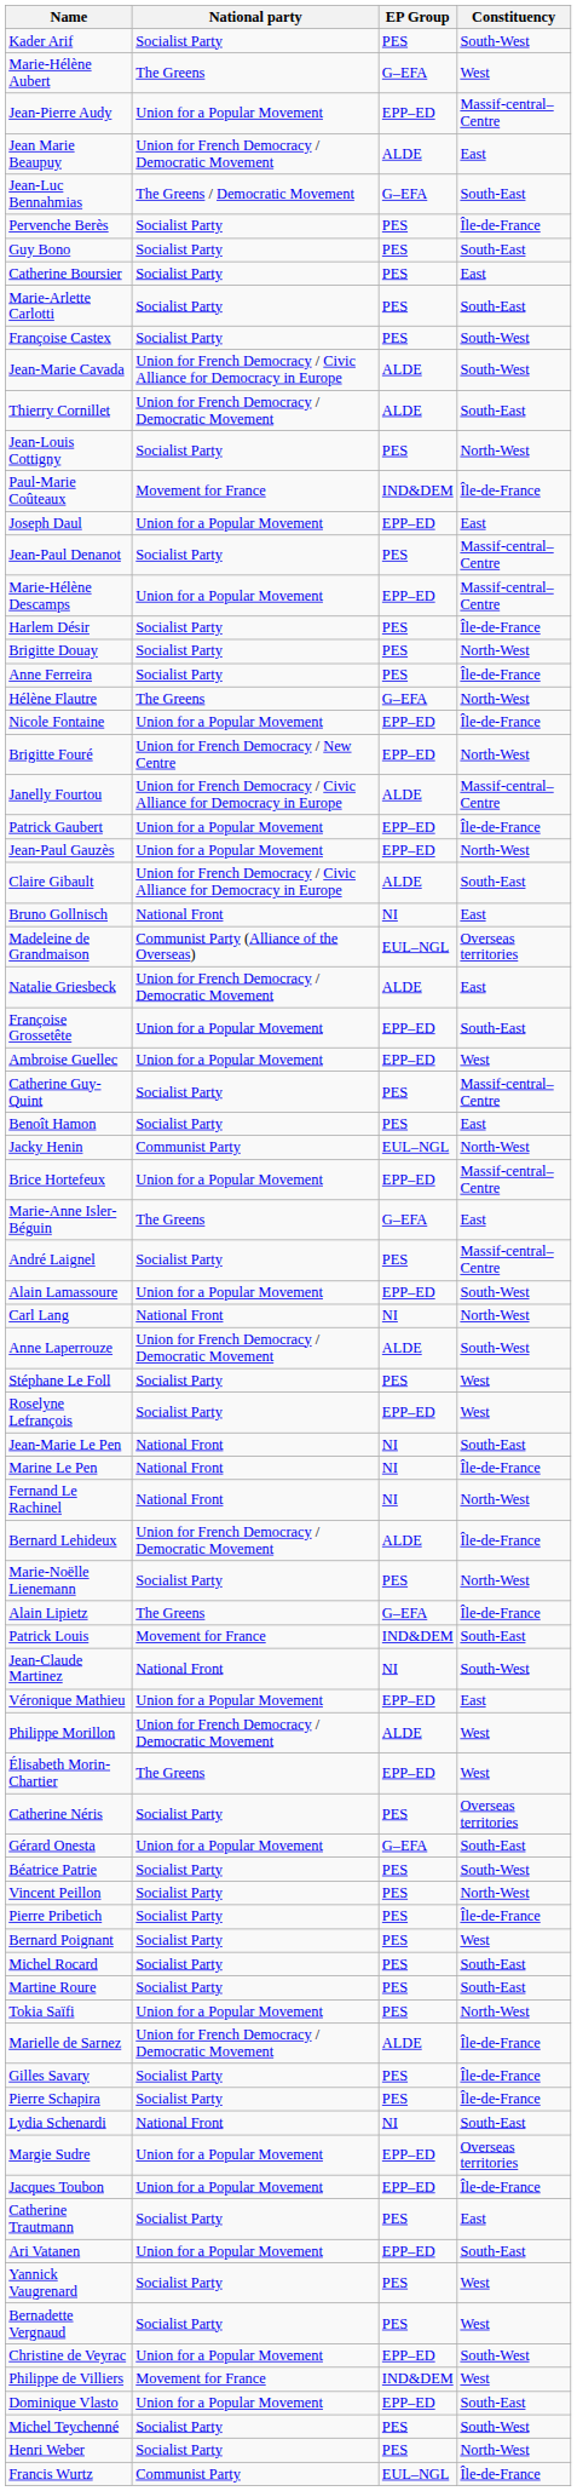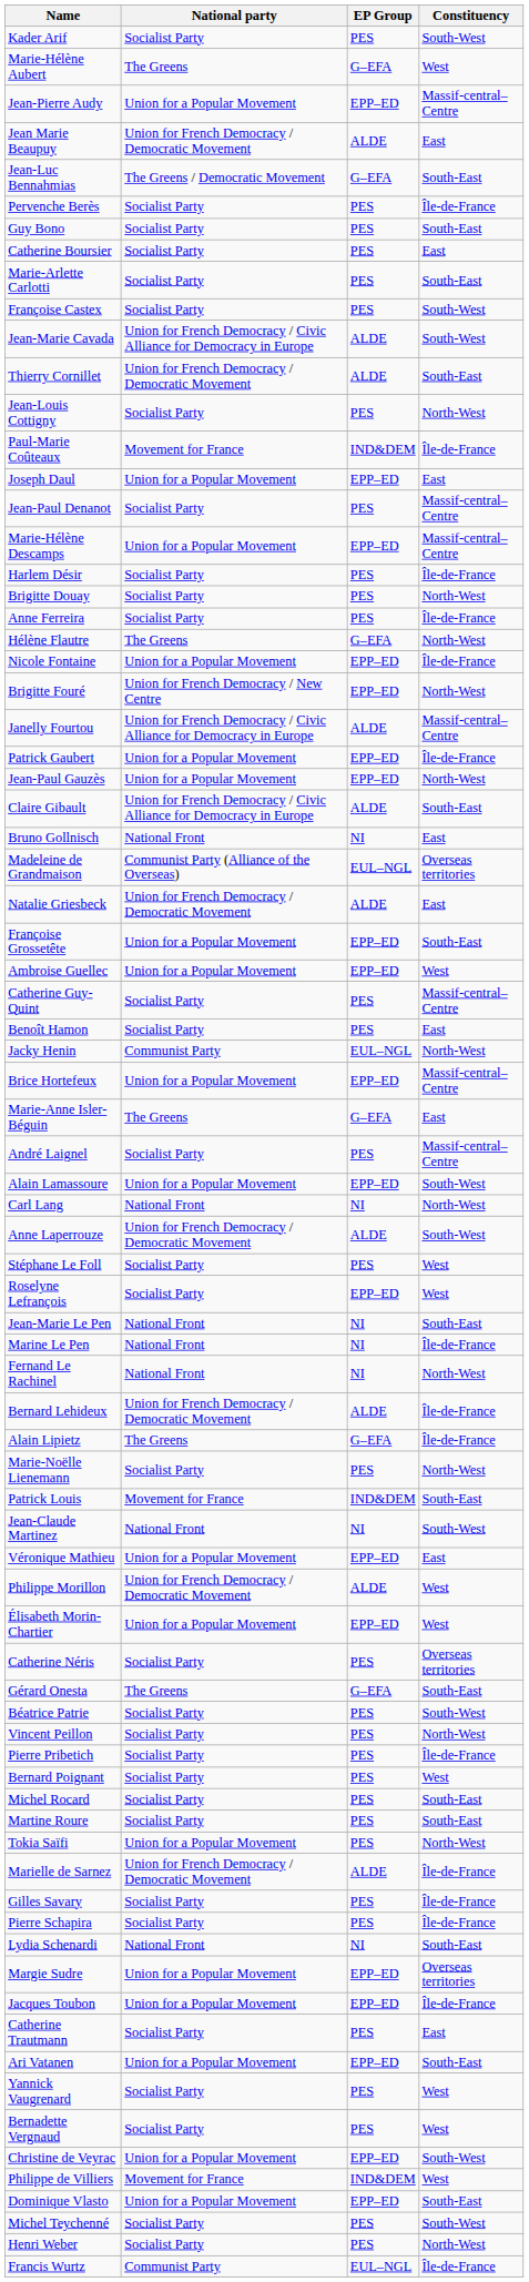 <table class="sortable wikitable">
 <tr>
 <th>Name</th>
 <th>National party</th>
 <th>EP Group</th>
 <th>Constituency</th>
 </tr>
 <tr>
 <td><a href='#'>Kader Arif</a></td>
 <td> <a href='#'>Socialist Party</a></td>
 <td> <a href='#'>PES</a></td>
 <td><a href='#'>South-West</a></td>
 </tr>
 <tr>
 <td><a href='#'>Marie-Hélène Aubert</a></td>
 <td> <a href='#'>The Greens</a></td>
 <td> <a href='#'>G–EFA</a></td>
 <td><a href='#'>West</a></td>
 </tr>
 <tr>
 <td><a href='#'>Jean-Pierre Audy</a></td>
 <td> <a href='#'>Union for a Popular Movement</a></td>
 <td> <a href='#'>EPP–ED</a></td>
 <td><a href='#'>Massif-central–Centre</a></td>
 </tr>
 <tr>
 <td><a href='#'>Jean Marie Beaupuy</a></td>
 <td> <a href='#'>Union for French Democracy</a> /  <a href='#'>Democratic Movement</a></td>
 <td> <a href='#'>ALDE</a></td>
 <td><a href='#'>East</a></td>
 </tr>
 <tr>
 <td><a href='#'>Jean-Luc Bennahmias</a></td>
 <td> <a href='#'>The Greens</a> /  <a href='#'>Democratic Movement</a></td>
 <td> <a href='#'>G–EFA</a></td>
 <td><a href='#'>South-East</a></td>
 </tr>
 <tr>
 <td><a href='#'>Pervenche Berès</a></td>
 <td> <a href='#'>Socialist Party</a></td>
 <td> <a href='#'>PES</a></td>
 <td><a href='#'>Île-de-France</a></td>
 </tr>
 <tr>
 <td><a href='#'>Guy Bono</a></td>
 <td> <a href='#'>Socialist Party</a></td>
 <td> <a href='#'>PES</a></td>
 <td><a href='#'>South-East</a></td>
 </tr>
 <tr>
 <td><a href='#'>Catherine Boursier</a></td>
 <td> <a href='#'>Socialist Party</a></td>
 <td> <a href='#'>PES</a></td>
 <td><a href='#'>East</a></td>
 </tr>
 <tr>
 <td><a href='#'>Marie-Arlette Carlotti</a></td>
 <td> <a href='#'>Socialist Party</a></td>
 <td> <a href='#'>PES</a></td>
 <td><a href='#'>South-East</a></td>
 </tr>
 <tr>
 <td><a href='#'>Françoise Castex</a></td>
 <td> <a href='#'>Socialist Party</a></td>
 <td> <a href='#'>PES</a></td>
 <td><a href='#'>South-West</a></td>
 </tr>
 <tr>
 <td><a href='#'>Jean-Marie Cavada</a></td>
 <td> <a href='#'>Union for French Democracy</a> /  <a href='#'>Civic Alliance for Democracy in Europe</a></td>
 <td> <a href='#'>ALDE</a></td>
 <td><a href='#'>South-West</a></td>
 </tr>
 <tr>
 <td><a href='#'>Thierry Cornillet</a></td>
 <td> <a href='#'>Union for French Democracy</a> /  <a href='#'>Democratic Movement</a></td>
 <td> <a href='#'>ALDE</a></td>
 <td><a href='#'>South-East</a></td>
 </tr>
 <tr>
 <td><a href='#'>Jean-Louis Cottigny</a></td>
 <td> <a href='#'>Socialist Party</a></td>
 <td> <a href='#'>PES</a></td>
 <td><a href='#'>North-West</a></td>
 </tr>
 <tr>
 <td><a href='#'>Paul-Marie Coûteaux</a></td>
 <td> <a href='#'>Movement for France</a></td>
 <td> <a href='#'>IND&DEM</a></td>
 <td><a href='#'>Île-de-France</a></td>
 </tr>
 <tr>
 <td><a href='#'>Joseph Daul</a></td>
 <td> <a href='#'>Union for a Popular Movement</a></td>
 <td> <a href='#'>EPP–ED</a></td>
 <td><a href='#'>East</a></td>
 </tr>
 <tr>
 <td><a href='#'>Jean-Paul Denanot</a></td>
 <td> <a href='#'>Socialist Party</a></td>
 <td> <a href='#'>PES</a></td>
 <td><a href='#'>Massif-central–Centre</a></td>
 </tr>
 <tr>
 <td><a href='#'>Marie-Hélène Descamps</a></td>
 <td> <a href='#'>Union for a Popular Movement</a></td>
 <td> <a href='#'>EPP–ED</a></td>
 <td><a href='#'>Massif-central–Centre</a></td>
 </tr>
 <tr>
 <td><a href='#'>Harlem Désir</a></td>
 <td> <a href='#'>Socialist Party</a></td>
 <td> <a href='#'>PES</a></td>
 <td><a href='#'>Île-de-France</a></td>
 </tr>
 <tr>
 <td><a href='#'>Brigitte Douay</a></td>
 <td> <a href='#'>Socialist Party</a></td>
 <td> <a href='#'>PES</a></td>
 <td><a href='#'>North-West</a></td>
 </tr>
 <tr>
 <td><a href='#'>Anne Ferreira</a></td>
 <td> <a href='#'>Socialist Party</a></td>
 <td> <a href='#'>PES</a></td>
 <td><a href='#'>Île-de-France</a></td>
 </tr>
 <tr>
 <td><a href='#'>Hélène Flautre</a></td>
 <td> <a href='#'>The Greens</a></td>
 <td> <a href='#'>G–EFA</a></td>
 <td><a href='#'>North-West</a></td>
 </tr>
 <tr>
 <td><a href='#'>Nicole Fontaine</a></td>
 <td> <a href='#'>Union for a Popular Movement</a></td>
 <td> <a href='#'>EPP–ED</a></td>
 <td><a href='#'>Île-de-France</a></td>
 </tr>
 <tr>
 <td><a href='#'>Brigitte Fouré</a></td>
 <td> <a href='#'>Union for French Democracy</a> /  <a href='#'>New Centre</a></td>
 <td> <a href='#'>EPP–ED</a></td>
 <td><a href='#'>North-West</a></td>
 </tr>
 <tr>
 <td><a href='#'>Janelly Fourtou</a></td>
 <td> <a href='#'>Union for French Democracy</a> /  <a href='#'>Civic Alliance for Democracy in Europe</a></td>
 <td> <a href='#'>ALDE</a></td>
 <td><a href='#'>Massif-central–Centre</a></td>
 </tr>
 <tr>
 <td><a href='#'>Patrick Gaubert</a></td>
 <td> <a href='#'>Union for a Popular Movement</a></td>
 <td> <a href='#'>EPP–ED</a></td>
 <td><a href='#'>Île-de-France</a></td>
 </tr>
 <tr>
 <td><a href='#'>Jean-Paul Gauzès</a></td>
 <td> <a href='#'>Union for a Popular Movement</a></td>
 <td> <a href='#'>EPP–ED</a></td>
 <td><a href='#'>North-West</a></td>
 </tr>
 <tr>
 <td><a href='#'>Claire Gibault</a></td>
 <td> <a href='#'>Union for French Democracy</a> /  <a href='#'>Civic Alliance for Democracy in Europe</a></td>
 <td> <a href='#'>ALDE</a></td>
 <td><a href='#'>South-East</a></td>
 </tr>
 <tr>
 <td><a href='#'>Bruno Gollnisch</a></td>
 <td> <a href='#'>National Front</a></td>
 <td> <a href='#'>NI</a></td>
 <td><a href='#'>East</a></td>
 </tr>
 <tr>
 <td><a href='#'>Madeleine de Grandmaison</a></td>
 <td> <a href='#'>Communist Party</a> (<a href='#'>Alliance of the Overseas</a>)</td>
 <td> <a href='#'>EUL–NGL</a></td>
 <td><a href='#'>Overseas territories</a></td>
 </tr>
 <tr>
 <td><a href='#'>Natalie Griesbeck</a></td>
 <td> <a href='#'>Union for French Democracy</a> /  <a href='#'>Democratic Movement</a></td>
 <td> <a href='#'>ALDE</a></td>
 <td><a href='#'>East</a></td>
 </tr>
 <tr>
 <td><a href='#'>Françoise Grossetête</a></td>
 <td> <a href='#'>Union for a Popular Movement</a></td>
 <td> <a href='#'>EPP–ED</a></td>
 <td><a href='#'>South-East</a></td>
 </tr>
 <tr>
 <td><a href='#'>Ambroise Guellec</a></td>
 <td> <a href='#'>Union for a Popular Movement</a></td>
 <td> <a href='#'>EPP–ED</a></td>
 <td><a href='#'>West</a></td>
 </tr>
 <tr>
 <td><a href='#'>Catherine Guy-Quint</a></td>
 <td> <a href='#'>Socialist Party</a></td>
 <td> <a href='#'>PES</a></td>
 <td><a href='#'>Massif-central–Centre</a></td>
 </tr>
 <tr>
 <td><a href='#'>Benoît Hamon</a></td>
 <td> <a href='#'>Socialist Party</a></td>
 <td> <a href='#'>PES</a></td>
 <td><a href='#'>East</a></td>
 </tr>
 <tr>
 <td><a href='#'>Jacky Henin</a></td>
 <td> <a href='#'>Communist Party</a></td>
 <td> <a href='#'>EUL–NGL</a></td>
 <td><a href='#'>North-West</a></td>
 </tr>
 <tr>
 <td><a href='#'>Brice Hortefeux</a></td>
 <td> <a href='#'>Union for a Popular Movement</a></td>
 <td> <a href='#'>EPP–ED</a></td>
 <td><a href='#'>Massif-central–Centre</a></td>
 </tr>
 <tr>
 <td><a href='#'>Marie-Anne Isler-Béguin</a></td>
 <td> <a href='#'>The Greens</a></td>
 <td> <a href='#'>G–EFA</a></td>
 <td><a href='#'>East</a></td>
 </tr>
 <tr>
 <td><a href='#'>André Laignel</a></td>
 <td> <a href='#'>Socialist Party</a></td>
 <td> <a href='#'>PES</a></td>
 <td><a href='#'>Massif-central–Centre</a></td>
 </tr>
 <tr>
 <td><a href='#'>Alain Lamassoure</a></td>
 <td> <a href='#'>Union for a Popular Movement</a></td>
 <td> <a href='#'>EPP–ED</a></td>
 <td><a href='#'>South-West</a></td>
 </tr>
 <tr>
 <td><a href='#'>Carl Lang</a></td>
 <td> <a href='#'>National Front</a></td>
 <td> <a href='#'>NI</a></td>
 <td><a href='#'>North-West</a></td>
 </tr>
 <tr>
 <td><a href='#'>Anne Laperrouze</a></td>
 <td> <a href='#'>Union for French Democracy</a> /  <a href='#'>Democratic Movement</a></td>
 <td> <a href='#'>ALDE</a></td>
 <td><a href='#'>South-West</a></td>
 </tr>
 <tr>
 <td><a href='#'>Stéphane Le Foll</a></td>
 <td> <a href='#'>Socialist Party</a></td>
 <td> <a href='#'>PES</a></td>
 <td><a href='#'>West</a></td>
 </tr>
 <tr>
 <td><a href='#'>Roselyne Lefrançois</a></td>
 <td> <a href='#'>Socialist Party</a></td>
 <td> <a href='#'>EPP–ED</a></td>
 <td><a href='#'>West</a></td>
 </tr>
 <tr>
 <td><a href='#'>Jean-Marie Le Pen</a></td>
 <td> <a href='#'>National Front</a></td>
 <td> <a href='#'>NI</a></td>
 <td><a href='#'>South-East</a></td>
 </tr>
 <tr>
 <td><a href='#'>Marine Le Pen</a></td>
 <td> <a href='#'>National Front</a></td>
 <td> <a href='#'>NI</a></td>
 <td><a href='#'>Île-de-France</a></td>
 </tr>
 <tr>
 <td><a href='#'>Fernand Le Rachinel</a></td>
 <td> <a href='#'>National Front</a></td>
 <td> <a href='#'>NI</a></td>
 <td><a href='#'>North-West</a></td>
 </tr>
 <tr>
 <td><a href='#'>Bernard Lehideux</a></td>
 <td> <a href='#'>Union for French Democracy</a> /  <a href='#'>Democratic Movement</a></td>
 <td> <a href='#'>ALDE</a></td>
 <td><a href='#'>Île-de-France</a></td>
 </tr>
 <tr>
+<td><a href='#'>Alain Lipietz</a></td>
+<td> <a href='#'>The Greens</a></td>
+<td> <a href='#'>G–EFA</a></td>
+<td><a href='#'>Île-de-France</a></td>
+</tr>
+<tr>
 <td><a href='#'>Marie-Noëlle Lienemann</a></td>
 <td> <a href='#'>Socialist Party</a></td>
 <td> <a href='#'>PES</a></td>
 <td><a href='#'>North-West</a></td>
-</tr>
-<tr>
-<td><a href='#'>Alain Lipietz</a></td>
-<td> <a href='#'>The Greens</a></td>
-<td> <a href='#'>G–EFA</a></td>
-<td><a href='#'>Île-de-France</a></td>
 </tr>
 <tr>
 <td><a href='#'>Patrick Louis</a></td>
 <td> <a href='#'>Movement for France</a></td>
 <td> <a href='#'>IND&DEM</a></td>
 <td><a href='#'>South-East</a></td>
 </tr>
 <tr>
 <td><a href='#'>Jean-Claude Martinez</a></td>
 <td> <a href='#'>National Front</a></td>
 <td> <a href='#'>NI</a></td>
 <td><a href='#'>South-West</a></td>
 </tr>
 <tr>
 <td><a href='#'>Véronique Mathieu</a></td>
 <td> <a href='#'>Union for a Popular Movement</a></td>
 <td> <a href='#'>EPP–ED</a></td>
 <td><a href='#'>East</a></td>
 </tr>
 <tr>
 <td><a href='#'>Philippe Morillon</a></td>
 <td> <a href='#'>Union for French Democracy</a> /  <a href='#'>Democratic Movement</a></td>
 <td> <a href='#'>ALDE</a></td>
 <td><a href='#'>West</a></td>
 </tr>
 <tr>
 <td><a href='#'>Élisabeth Morin-Chartier</a></td>
-<td> <a href='#'>The Greens</a></td>
+<td> <a href='#'>Union for a Popular Movement</a></td>
 <td> <a href='#'>EPP–ED</a></td>
 <td><a href='#'>West</a></td>
 </tr>
 <tr>
 <td><a href='#'>Catherine Néris</a></td>
 <td> <a href='#'>Socialist Party</a></td>
 <td> <a href='#'>PES</a></td>
 <td><a href='#'>Overseas territories</a></td>
 </tr>
 <tr>
 <td><a href='#'>Gérard Onesta</a></td>
-<td> <a href='#'>Union for a Popular Movement</a></td>
+<td> <a href='#'>The Greens</a></td>
 <td> <a href='#'>G–EFA</a></td>
 <td><a href='#'>South-East</a></td>
 </tr>
 <tr>
 <td><a href='#'>Béatrice Patrie</a></td>
 <td> <a href='#'>Socialist Party</a></td>
 <td> <a href='#'>PES</a></td>
 <td><a href='#'>South-West</a></td>
 </tr>
 <tr>
 <td><a href='#'>Vincent Peillon</a></td>
 <td> <a href='#'>Socialist Party</a></td>
 <td> <a href='#'>PES</a></td>
 <td><a href='#'>North-West</a></td>
 </tr>
 <tr>
 <td><a href='#'>Pierre Pribetich</a></td>
 <td> <a href='#'>Socialist Party</a></td>
 <td> <a href='#'>PES</a></td>
 <td><a href='#'>Île-de-France</a></td>
 </tr>
 <tr>
 <td><a href='#'>Bernard Poignant</a></td>
 <td> <a href='#'>Socialist Party</a></td>
 <td> <a href='#'>PES</a></td>
 <td><a href='#'>West</a></td>
 </tr>
 <tr>
 <td><a href='#'>Michel Rocard</a></td>
 <td> <a href='#'>Socialist Party</a></td>
 <td> <a href='#'>PES</a></td>
 <td><a href='#'>South-East</a></td>
 </tr>
 <tr>
 <td><a href='#'>Martine Roure</a></td>
 <td> <a href='#'>Socialist Party</a></td>
 <td> <a href='#'>PES</a></td>
 <td><a href='#'>South-East</a></td>
 </tr>
 <tr>
 <td><a href='#'>Tokia Saïfi</a></td>
 <td> <a href='#'>Union for a Popular Movement</a></td>
 <td> <a href='#'>PES</a></td>
 <td><a href='#'>North-West</a></td>
 </tr>
 <tr>
 <td><a href='#'>Marielle de Sarnez</a></td>
 <td> <a href='#'>Union for French Democracy</a> /  <a href='#'>Democratic Movement</a></td>
 <td> <a href='#'>ALDE</a></td>
 <td><a href='#'>Île-de-France</a></td>
 </tr>
 <tr>
 <td><a href='#'>Gilles Savary</a></td>
 <td> <a href='#'>Socialist Party</a></td>
 <td> <a href='#'>PES</a></td>
 <td><a href='#'>Île-de-France</a></td>
 </tr>
 <tr>
 <td><a href='#'>Pierre Schapira</a></td>
 <td> <a href='#'>Socialist Party</a></td>
 <td> <a href='#'>PES</a></td>
 <td><a href='#'>Île-de-France</a></td>
 </tr>
 <tr>
 <td><a href='#'>Lydia Schenardi</a></td>
 <td> <a href='#'>National Front</a></td>
 <td> <a href='#'>NI</a></td>
 <td><a href='#'>South-East</a></td>
 </tr>
 <tr>
 <td><a href='#'>Margie Sudre</a></td>
 <td> <a href='#'>Union for a Popular Movement</a></td>
 <td> <a href='#'>EPP–ED</a></td>
 <td><a href='#'>Overseas territories</a></td>
 </tr>
 <tr>
 <td><a href='#'>Jacques Toubon</a></td>
 <td> <a href='#'>Union for a Popular Movement</a></td>
 <td> <a href='#'>EPP–ED</a></td>
 <td><a href='#'>Île-de-France</a></td>
 </tr>
 <tr>
 <td><a href='#'>Catherine Trautmann</a></td>
 <td> <a href='#'>Socialist Party</a></td>
 <td> <a href='#'>PES</a></td>
 <td><a href='#'>East</a></td>
 </tr>
 <tr>
 <td><a href='#'>Ari Vatanen</a></td>
 <td> <a href='#'>Union for a Popular Movement</a></td>
 <td> <a href='#'>EPP–ED</a></td>
 <td><a href='#'>South-East</a></td>
 </tr>
 <tr>
 <td><a href='#'>Yannick Vaugrenard</a></td>
 <td> <a href='#'>Socialist Party</a></td>
 <td> <a href='#'>PES</a></td>
 <td><a href='#'>West</a></td>
 </tr>
 <tr>
 <td><a href='#'>Bernadette Vergnaud</a></td>
 <td> <a href='#'>Socialist Party</a></td>
 <td> <a href='#'>PES</a></td>
 <td><a href='#'>West</a></td>
 </tr>
 <tr>
 <td><a href='#'>Christine de Veyrac</a></td>
 <td> <a href='#'>Union for a Popular Movement</a></td>
 <td> <a href='#'>EPP–ED</a></td>
 <td><a href='#'>South-West</a></td>
 </tr>
 <tr>
 <td><a href='#'>Philippe de Villiers</a></td>
 <td> <a href='#'>Movement for France</a></td>
 <td> <a href='#'>IND&DEM</a></td>
 <td><a href='#'>West</a></td>
 </tr>
 <tr>
 <td><a href='#'>Dominique Vlasto</a></td>
 <td> <a href='#'>Union for a Popular Movement</a></td>
 <td> <a href='#'>EPP–ED</a></td>
 <td><a href='#'>South-East</a></td>
 </tr>
 <tr>
 <td><a href='#'>Michel Teychenné</a></td>
 <td> <a href='#'>Socialist Party</a></td>
 <td> <a href='#'>PES</a></td>
 <td><a href='#'>South-West</a></td>
 </tr>
 <tr>
 <td><a href='#'>Henri Weber</a></td>
 <td> <a href='#'>Socialist Party</a></td>
 <td> <a href='#'>PES</a></td>
 <td><a href='#'>North-West</a></td>
 </tr>
 <tr>
 <td><a href='#'>Francis Wurtz</a></td>
 <td> <a href='#'>Communist Party</a></td>
 <td> <a href='#'>EUL–NGL</a></td>
 <td><a href='#'>Île-de-France</a></td>
 </tr>
 </table>
